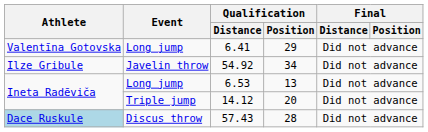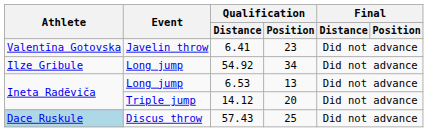 <table class=wikitable style="font-size:90%">
 <tr>
 <th rowspan="2">Athlete</th>
 <th rowspan="2">Event</th>
 <th colspan="2">Qualification</th>
 <th colspan="2">Final</th>
 </tr>
 <tr style="font-size:95%">
 <th>Distance</th>
 <th>Position</th>
 <th>Distance</th>
 <th>Position</th>
 </tr>
 <tr align=center>
 <td align=left><a href='#'>Valentīna Gotovska</a></td>
-<td align=left><a href='#'>Long jump</a></td>
+<td align=left><a href='#'>Javelin throw</a></td>
 <td>6.41</td>
-<td>29</td>
+<td>23</td>
 <td colspan=2>Did not advance</td>
 </tr>
 <tr align=center>
 <td align=left><a href='#'>Ilze Gribule</a></td>
-<td align=left><a href='#'>Javelin throw</a></td>
+<td align=left><a href='#'>Long jump</a></td>
 <td>54.92</td>
 <td>34</td>
 <td colspan=2>Did not advance</td>
 </tr>
 <tr align=center>
 <td align=left rowspan=2><a href='#'>Ineta Radēviča</a></td>
 <td align=left><a href='#'>Long jump</a></td>
 <td>6.53</td>
 <td>13</td>
 <td colspan=2>Did not advance</td>
 </tr>
 <tr align=center>
 <td align=left><a href='#'>Triple jump</a></td>
 <td>14.12</td>
 <td>20</td>
 <td colspan=2>Did not advance</td>
 </tr>
 <tr align=center>
 <td align=left style="background: lightblue;"><a href='#'>Dace Ruskule</a></td>
 <td align=left><a href='#'>Discus throw</a></td>
 <td>57.43</td>
-<td>28</td>
+<td>25</td>
 <td colspan=2>Did not advance</td>
 </tr>
 </table>
